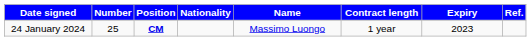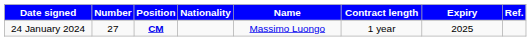 <table class="wikitable"  style="text-align:center; font-size:90%; ">
 <tr>
 <th style="background:blue; color:white; width:120px;">Date signed</th>
 <th style="background:blue; color:white; width:50px;">Number</th>
 <th style="background:blue; color:white; width:50px;">Position</th>
 <th style="background:blue; color:white; width:50px;">Nationality</th>
 <th style="background:blue; color:white; width:150px;">Name</th>
 <th style="background:blue; color:white; width:110px;">Contract length</th>
 <th style="background:blue; color:white; width:110px;">Expiry</th>
 <th style="background:blue; color:white; width:25px;">Ref.</th>
 </tr>
 <tr>
 <td>24 January 2024</td>
-<td>25</td>
+<td>27</td>
 <td><strong><a href='#'>CM</a></strong></td>
 <td></td>
 <td><a href='#'>Massimo Luongo</a></td>
 <td>1 year</td>
-<td>2023</td>
+<td>2025</td>
 <td></td>
 </tr>
 </table>
